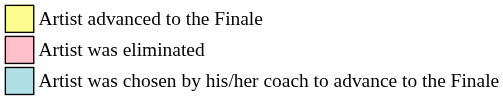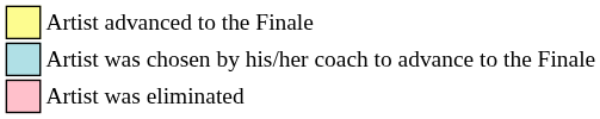 <table class="toccolours" style="font-size: 90%; white-space: nowrap">
 <tr>
 <td style="background:#fdfc8f; border:1px solid black">     </td>
 <td>Artist advanced to the Finale</td>
 </tr>
 <tr>
+<td style="background:#b0e0e6; border:1px solid black">     </td>
+<td>Artist was chosen by his/her coach to advance to the Finale</td>
+</tr>
+<tr>
 <td style="background:pink; border:1px solid black">     </td>
 <td>Artist was eliminated</td>
 </tr>
-<tr>
-<td style="background:#b0e0e6; border:1px solid black">     </td>
-<td>Artist was chosen by his/her coach to advance to the Finale</td>
-</tr>
 </table>
